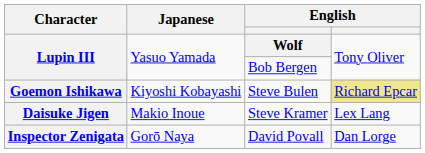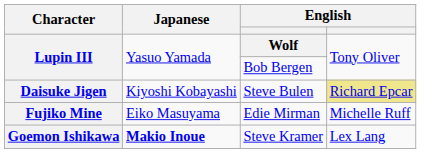 <table class="wikitable">
 <tr>
 <th rowspan="2">Character</th>
 <th rowspan="2">Japanese</th>
 <th colspan="2">English</th>
 </tr>
 <tr>
 <th></th>
 <th></th>
 </tr>
 <tr>
 <th rowspan="2"><a href='#'>Lupin III</a></th>
 <td rowspan="2"><a href='#'>Yasuo Yamada</a></td>
 <th>Wolf</th>
 <td rowspan="2"><a href='#'>Tony Oliver</a></td>
 </tr>
 <tr>
 <td><a href='#'>Bob Bergen</a></td>
 </tr>
 <tr>
-<th><a href='#'>Goemon Ishikawa</a></th>
+<th><a href='#'>Daisuke Jigen</a></th>
 <td><a href='#'>Kiyoshi Kobayashi</a></td>
 <td><a href='#'>Steve Bulen</a></td>
 <td style="background: khaki;"><a href='#'>Richard Epcar</a></td>
 </tr>
 <tr>
-<th><a href='#'>Daisuke Jigen</a></th>
-<td><a href='#'>Makio Inoue</a></td>
+<th><a href='#'>Fujiko Mine</a></th>
+<td><a href='#'>Eiko Masuyama</a></td>
+<td><a href='#'>Edie Mirman</a></td>
+<td><a href='#'>Michelle Ruff</a></td>
+</tr>
+<tr>
+<th><a href='#'>Goemon Ishikawa</a></th>
+<td><strong><a href='#'>Makio Inoue</a></strong></td>
 <td><a href='#'>Steve Kramer</a></td>
 <td><a href='#'>Lex Lang</a></td>
 </tr>
-<tr>
-<th><a href='#'>Inspector Zenigata</a></th>
-<td><a href='#'>Gorō Naya</a></td>
-<td><a href='#'>David Povall</a></td>
-<td><a href='#'>Dan Lorge</a></td>
-</tr>
 </table>
